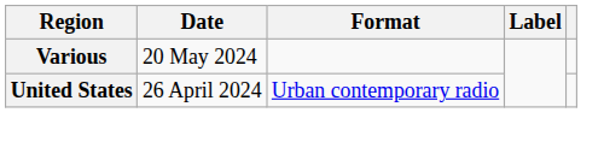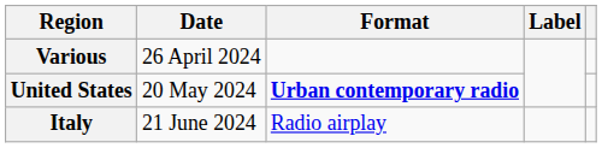 <table class="wikitable plainrowheaders">
 <tr>
 <th scope="col">Region</th>
 <th scope="col">Date</th>
 <th scope="col">Format</th>
 <th scope="col">Label</th>
 <th scope="col"></th>
 </tr>
 <tr>
 <th scope="row">Various</th>
-<td>20 May 2024</td>
+<td>26 April 2024</td>
 <td></td>
 <td rowspan="2"></td>
 <td style="text-align:center"></td>
 </tr>
 <tr>
 <th scope="row">United States</th>
-<td>26 April 2024</td>
-<td><a href='#'>Urban contemporary radio</a></td>
+<td>20 May 2024</td>
+<td><strong><a href='#'>Urban contemporary radio</a></strong></td>
+<td style="text-align:center"></td>
+</tr>
+<tr>
+<th scope="row">Italy</th>
+<td>21 June 2024</td>
+<td><a href='#'>Radio airplay</a></td>
+<td></td>
 <td style="text-align:center"></td>
 </tr>
 </table>
